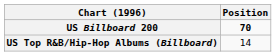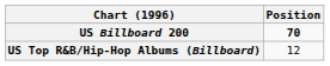 <table class="wikitable sortable plainrowheaders" style="text-align:center">
 <tr>
 <th scope="col">Chart (1996)</th>
 <th scope="col">Position</th>
 </tr>
 <tr>
 <th scope="row">US <em>Billboard</em> 200</th>
 <td><strong>70</strong></td>
 </tr>
 <tr>
 <th scope="row">US Top R&B/Hip-Hop Albums (<em>Billboard</em>)</th>
-<td>14</td>
+<td>12</td>
 </tr>
 </table>
